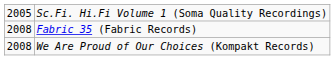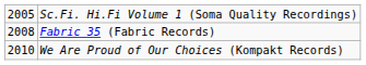 <table class="wikitable">
 <tr>
 <td>2005</td>
 <td><em>Sc.Fi. Hi.Fi Volume 1</em>  (Soma Quality Recordings)</td>
 </tr>
 <tr>
 <td>2008</td>
 <td><em><a href='#'>Fabric 35</a></em> (Fabric Records)</td>
 </tr>
 <tr>
-<td>2008</td>
+<td>2010</td>
 <td><em>We Are Proud of Our Choices</em> (Kompakt Records)</td>
 </tr>
 </table>
